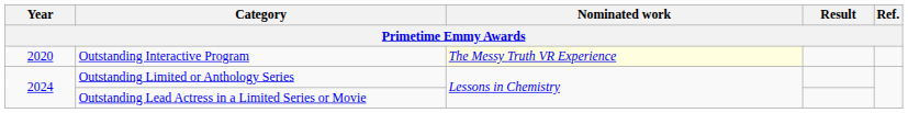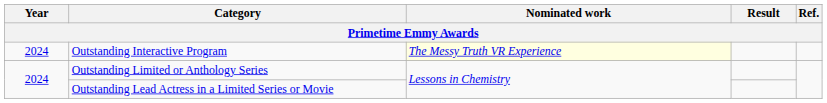 <table class=wikitable>
 <tr>
 <th scope="col" style="width:5em;">Year</th>
 <th scope="col" style="width:28em;">Category</th>
 <th scope="col" style="width:27em;">Nominated work</th>
 <th scope="col" style="width:5em;">Result</th>
 <th>Ref.</th>
 </tr>
 <tr>
 <th colspan=5><a href='#'>Primetime Emmy Awards</a></th>
 </tr>
 <tr>
-<td style="text-align:center;"><a href='#'>2020</a></td>
+<td style="text-align:center;"><a href='#'>2024</a></td>
 <td><a href='#'>Outstanding Interactive Program</a></td>
 <td style="background: lightyellow;"><em><a href='#'>The Messy Truth VR Experience</a></em></td>
 <td></td>
 <td style="text-align:center;"></td>
 </tr>
 <tr>
 <td align="center", rowspan=2><a href='#'>2024</a></td>
 <td><a href='#'>Outstanding Limited or Anthology Series</a></td>
 <td rowspan=2><em><a href='#'>Lessons in Chemistry</a></em></td>
 <td></td>
 <td style="text-align:center;", rowspan=2></td>
 </tr>
 <tr>
 <td><a href='#'>Outstanding Lead Actress in a Limited Series or Movie</a></td>
 <td></td>
 </tr>
 </table>
